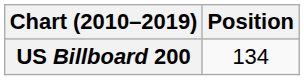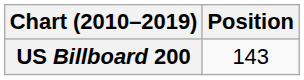 <table class="wikitable plainrowheaders" style="text-align:center">
 <tr>
 <th scope="col">Chart (2010–2019)</th>
 <th scope="col">Position</th>
 </tr>
 <tr>
 <th scope="row">US <em>Billboard</em> 200</th>
-<td>134</td>
+<td>143</td>
 </tr>
 </table>
